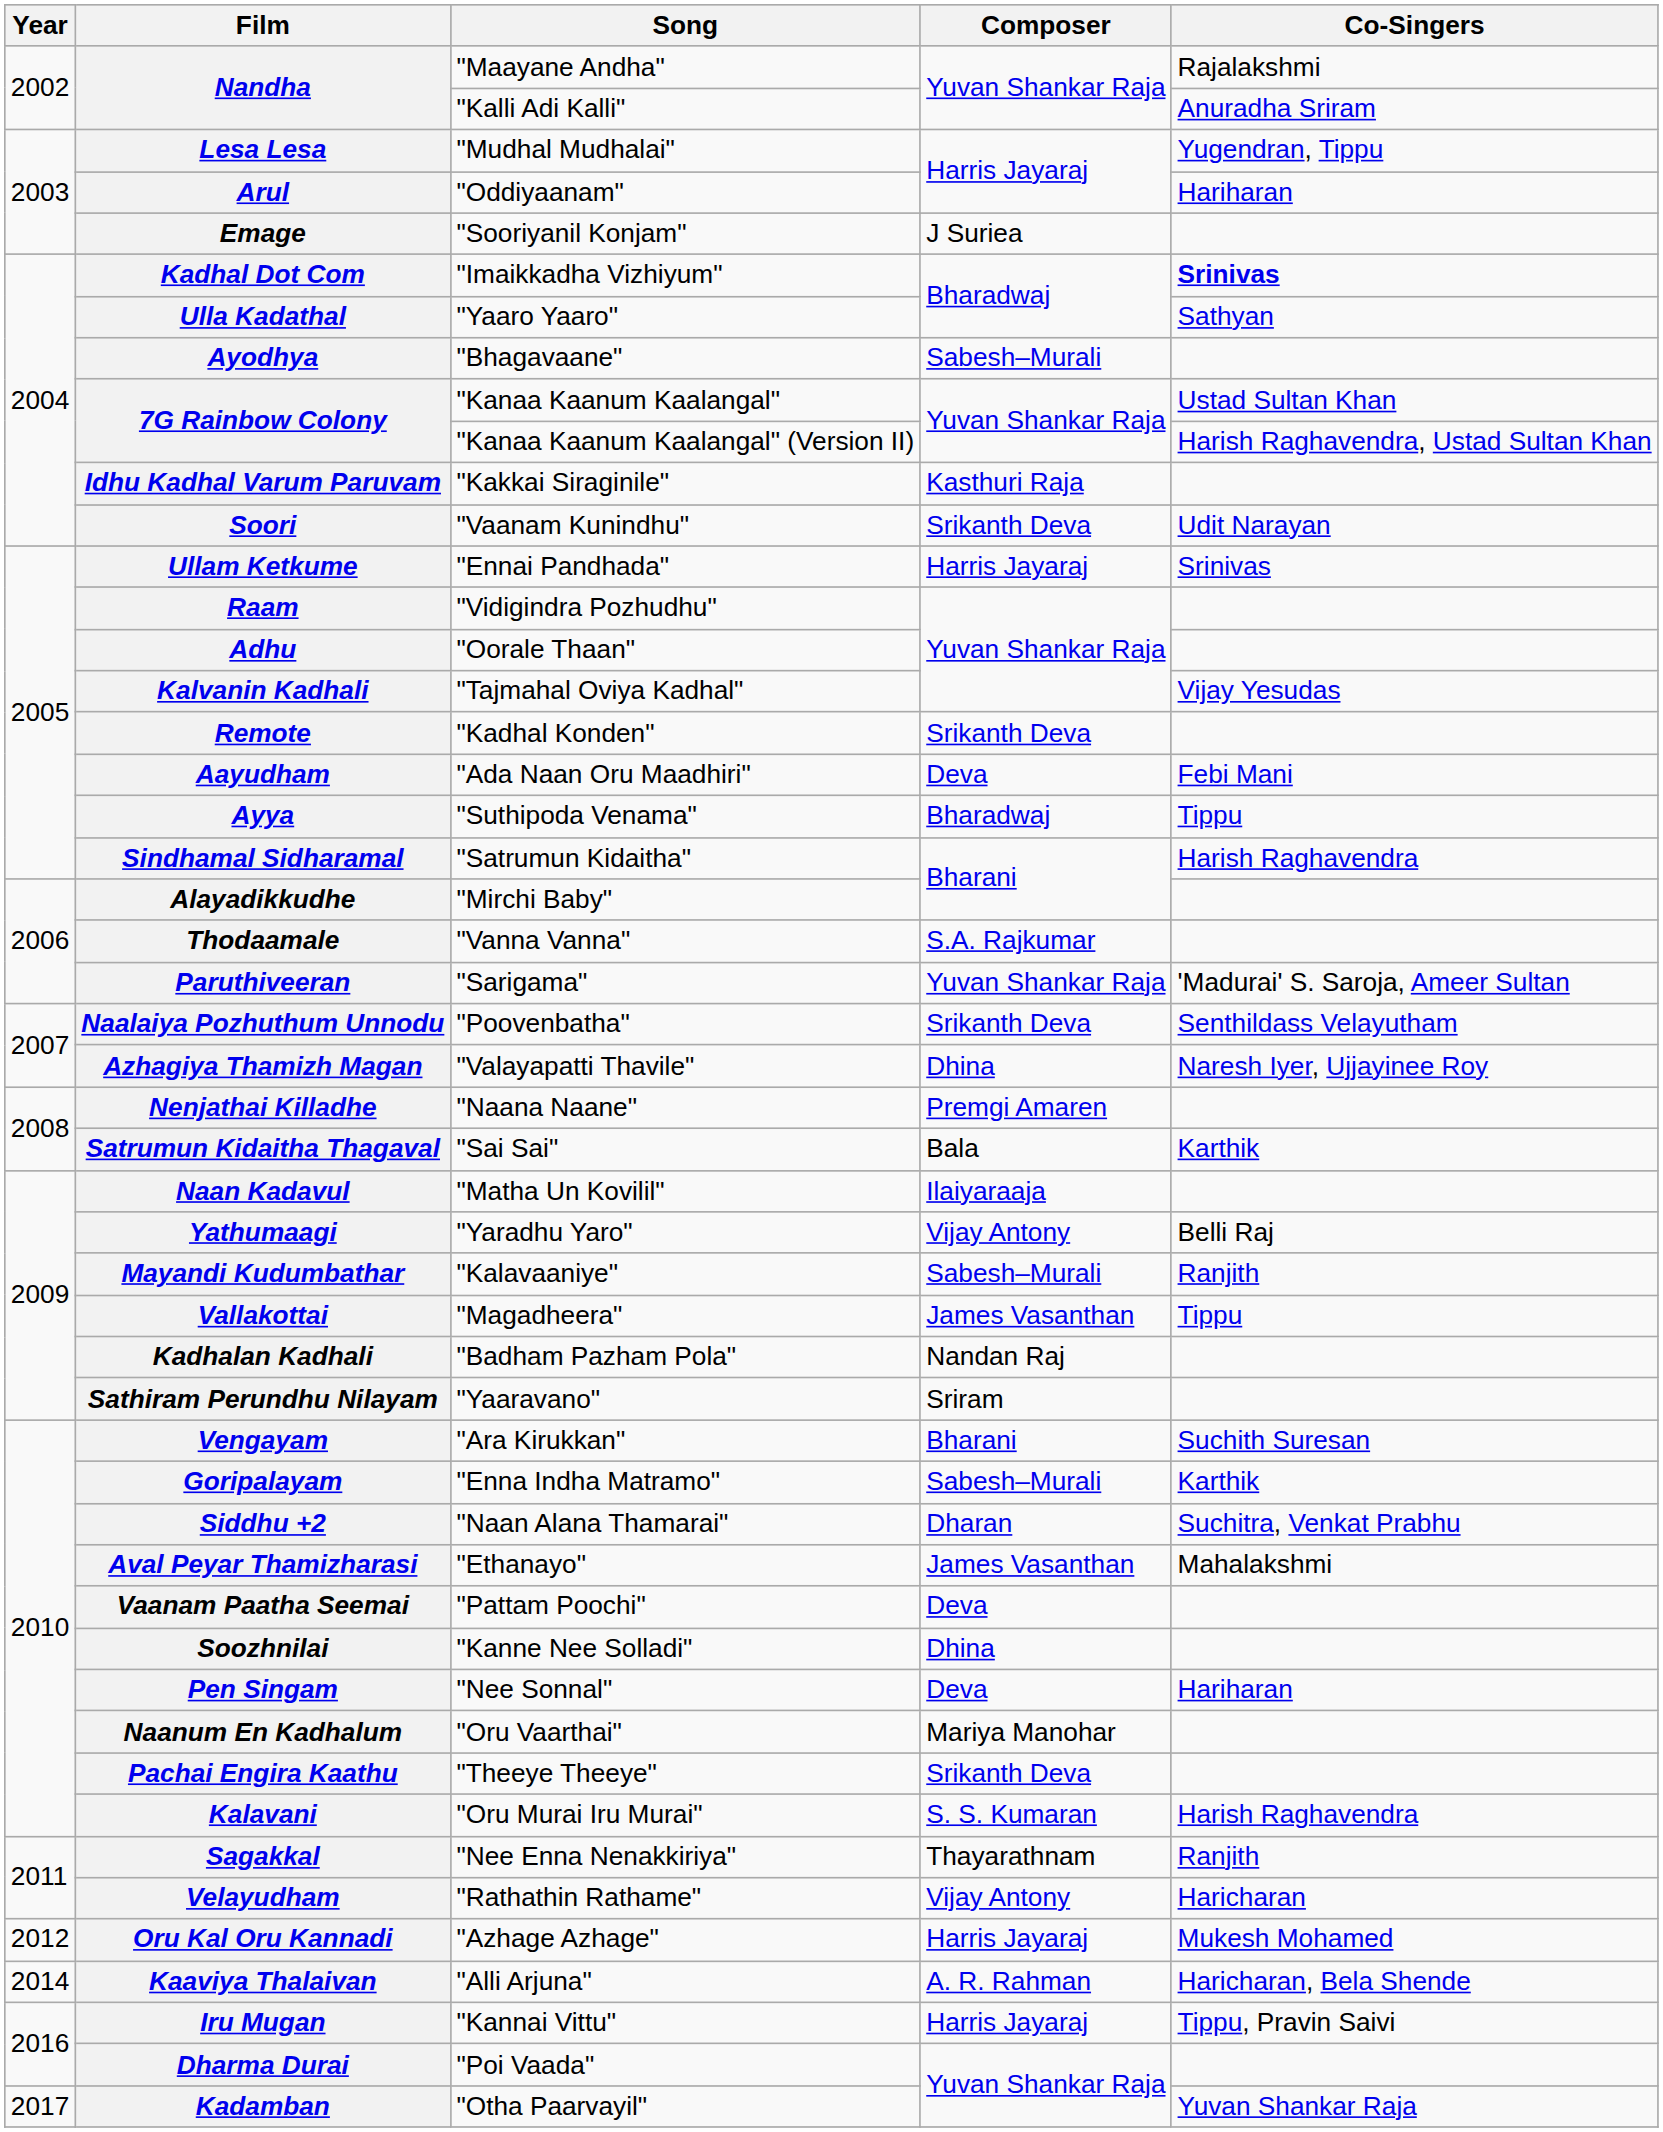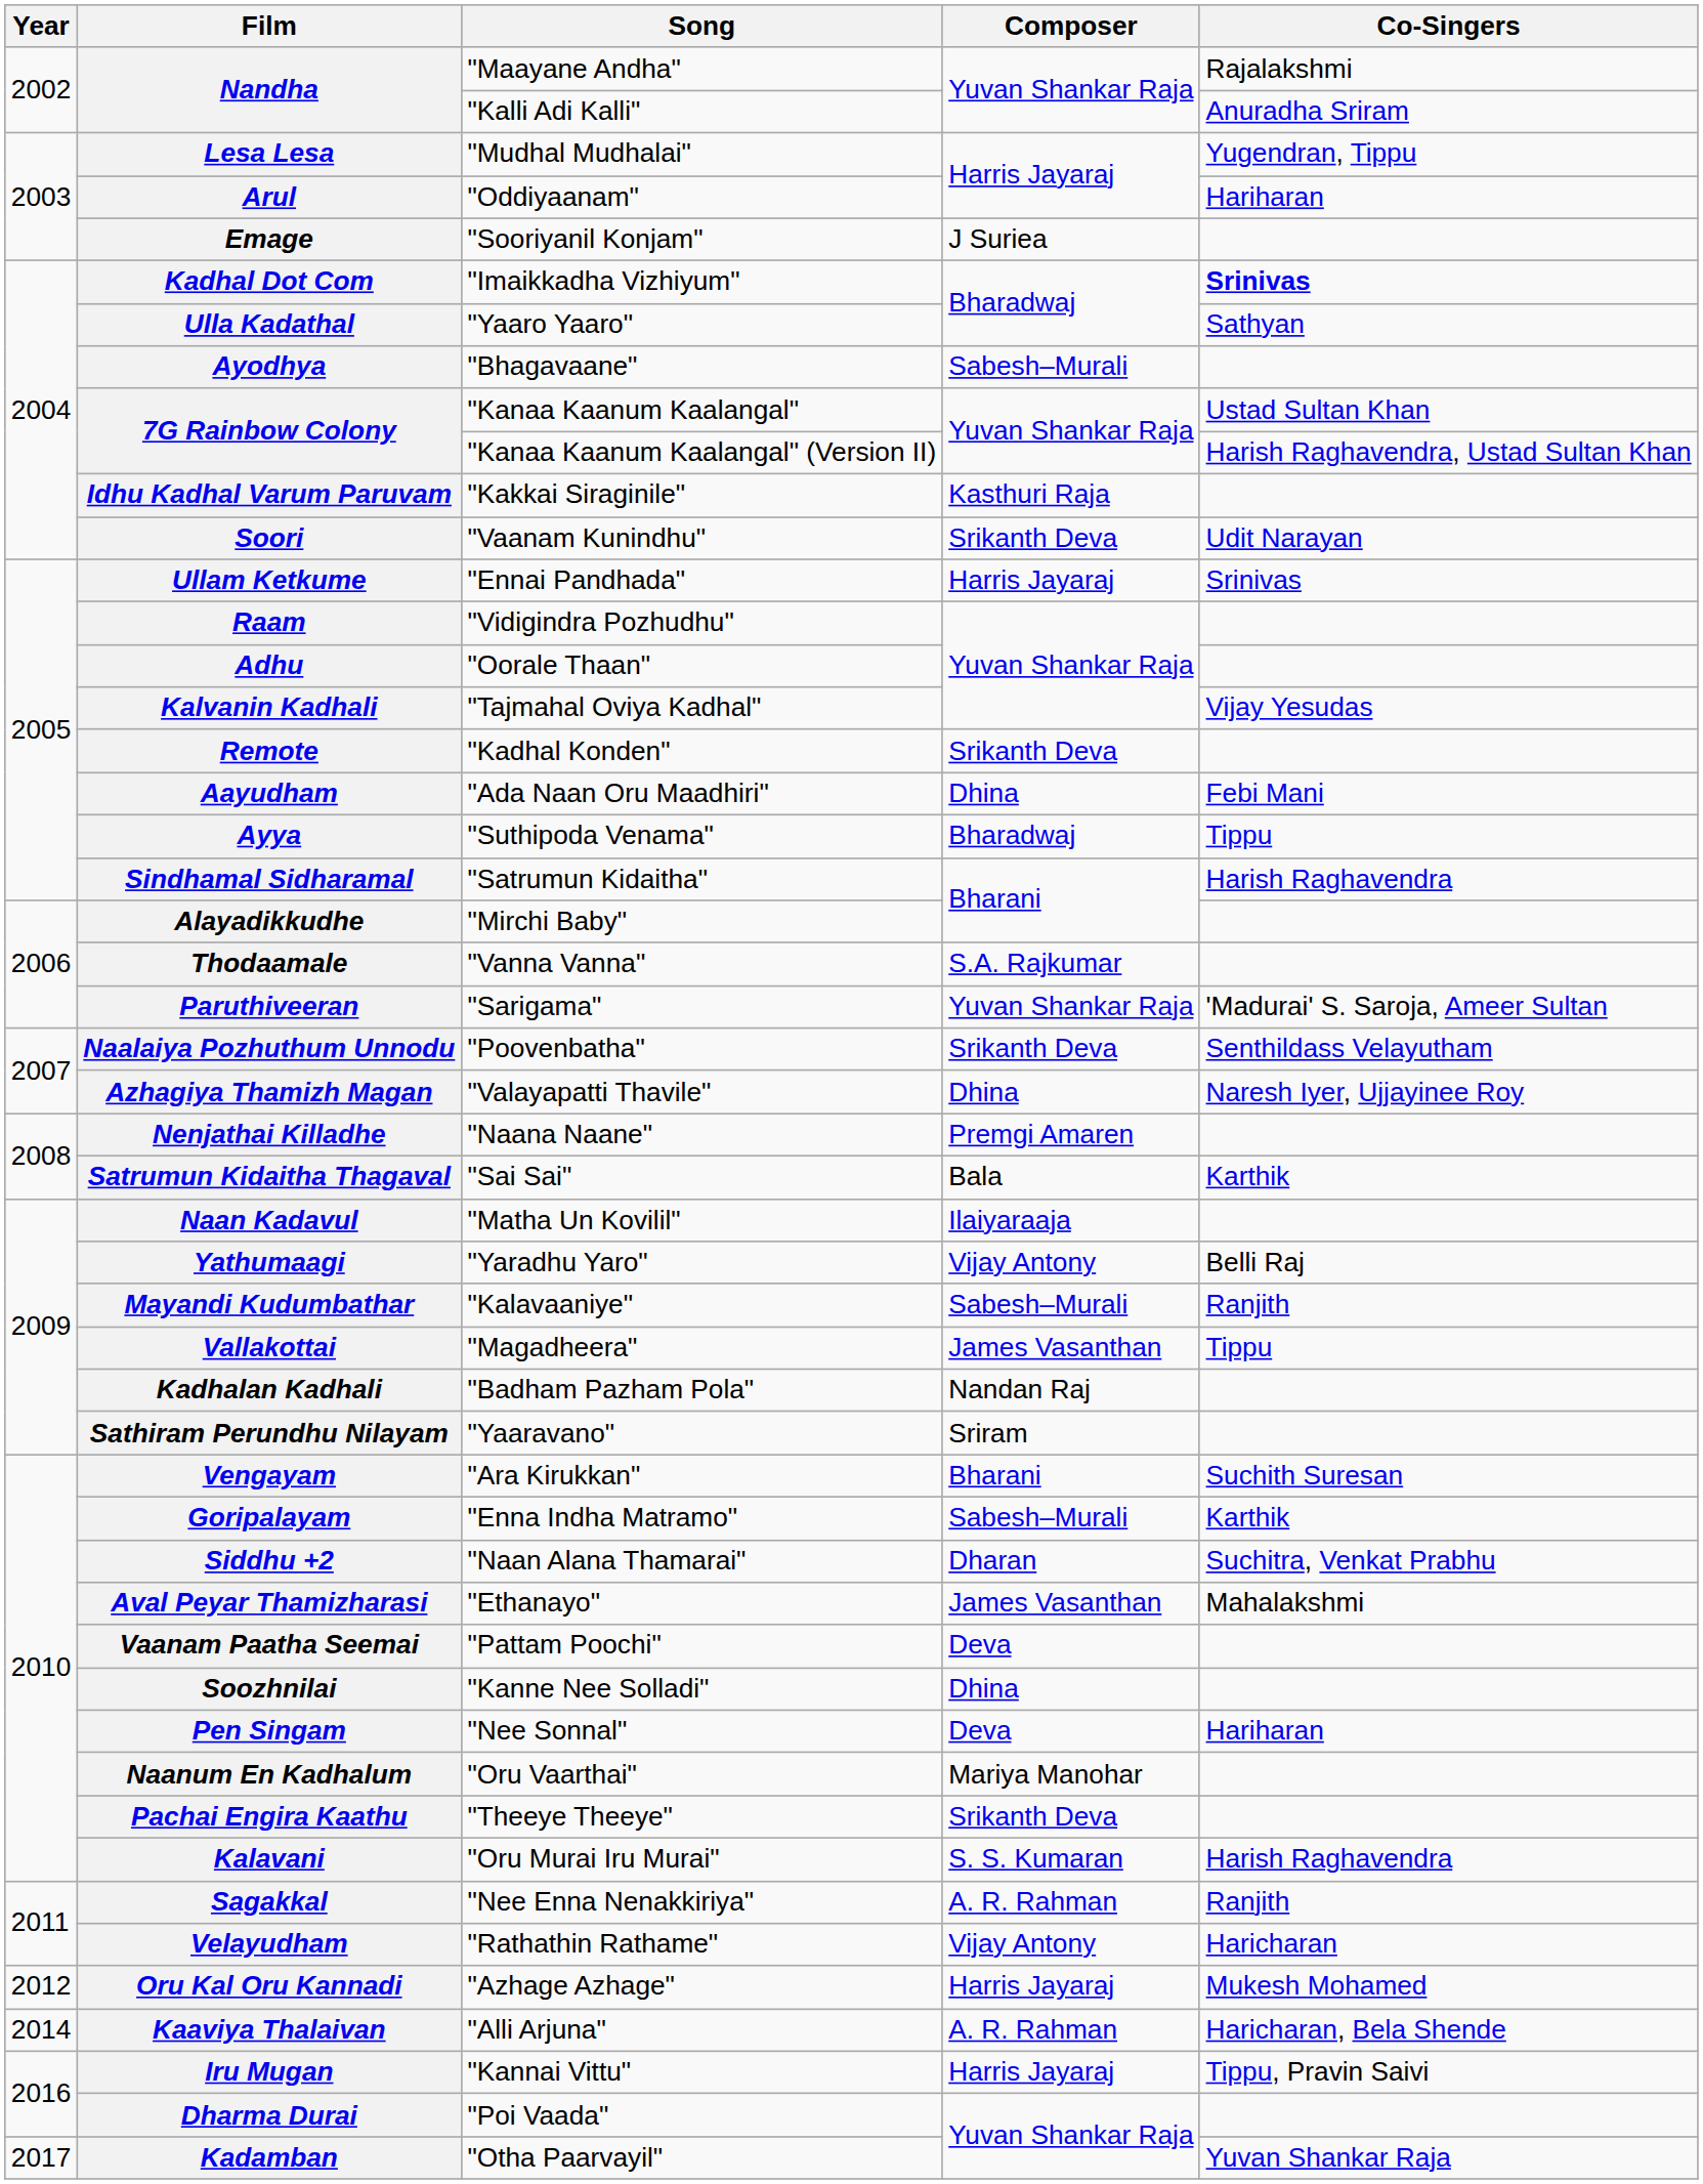 <table class="wikitable">
 <tr>
 <th>Year</th>
 <th>Film</th>
 <th>Song</th>
 <th>Composer</th>
 <th>Co-Singers</th>
 </tr>
 <tr>
 <td rowspan="2">2002</td>
 <th rowspan="2"><em><a href='#'>Nandha</a></em></th>
 <td>"Maayane Andha"</td>
 <td rowspan="2"><a href='#'>Yuvan Shankar Raja</a></td>
 <td>Rajalakshmi</td>
 </tr>
 <tr>
 <td>"Kalli Adi Kalli"</td>
 <td><a href='#'>Anuradha Sriram</a></td>
 </tr>
 <tr>
 <td rowspan="3">2003</td>
 <th><em><a href='#'>Lesa Lesa</a></em></th>
 <td>"Mudhal Mudhalai"</td>
 <td rowspan="2"><a href='#'>Harris Jayaraj</a></td>
 <td><a href='#'>Yugendran</a>, <a href='#'>Tippu</a></td>
 </tr>
 <tr>
 <th><a href='#'><em>Arul</em></a></th>
 <td>"Oddiyaanam"</td>
 <td><a href='#'>Hariharan</a></td>
 </tr>
 <tr>
 <th><em>Emage</em></th>
 <td>"Sooriyanil Konjam"</td>
 <td>J Suriea</td>
 <td></td>
 </tr>
 <tr>
 <td rowspan="7">2004</td>
 <th><em><a href='#'>Kadhal Dot Com</a></em></th>
 <td>"Imaikkadha Vizhiyum"</td>
 <td rowspan="2"><a href='#'>Bharadwaj</a></td>
 <td><strong><a href='#'>Srinivas</a></strong></td>
 </tr>
 <tr>
 <th><em><a href='#'>Ulla Kadathal</a></em></th>
 <td>"Yaaro Yaaro"</td>
 <td><a href='#'>Sathyan</a></td>
 </tr>
 <tr>
 <th><em><a href='#'>Ayodhya</a></em></th>
 <td>"Bhagavaane"</td>
 <td><a href='#'>Sabesh–Murali</a></td>
 <td></td>
 </tr>
 <tr>
 <th rowspan="2"><em><a href='#'>7G Rainbow Colony</a></em></th>
 <td>"Kanaa Kaanum Kaalangal"</td>
 <td rowspan="2"><a href='#'>Yuvan Shankar Raja</a></td>
 <td><a href='#'>Ustad Sultan Khan</a></td>
 </tr>
 <tr>
 <td>"Kanaa Kaanum Kaalangal" (Version II)</td>
 <td><a href='#'>Harish Raghavendra</a>, <a href='#'>Ustad Sultan Khan</a></td>
 </tr>
 <tr>
 <th><em><a href='#'>Idhu Kadhal Varum Paruvam</a></em></th>
 <td>"Kakkai Siraginile"</td>
 <td><a href='#'>Kasthuri Raja</a></td>
 <td></td>
 </tr>
 <tr>
 <th><a href='#'><em>Soori</em></a></th>
 <td>"Vaanam Kunindhu"</td>
 <td><a href='#'>Srikanth Deva</a></td>
 <td><a href='#'>Udit Narayan</a></td>
 </tr>
 <tr>
 <td rowspan="8">2005</td>
 <th><em><a href='#'>Ullam Ketkume</a></em></th>
 <td>"Ennai Pandhada"</td>
 <td><a href='#'>Harris Jayaraj</a></td>
 <td><a href='#'>Srinivas</a></td>
 </tr>
 <tr>
 <th><a href='#'><em>Raam</em></a></th>
 <td>"Vidigindra Pozhudhu"</td>
 <td rowspan="3"><a href='#'>Yuvan Shankar Raja</a></td>
 <td></td>
 </tr>
 <tr>
 <th><em><a href='#'>Adhu</a></em></th>
 <td>"Oorale Thaan"</td>
 <td></td>
 </tr>
 <tr>
 <th><a href='#'><em>Kalvanin Kadhali</em></a></th>
 <td>"Tajmahal Oviya Kadhal"</td>
 <td><a href='#'>Vijay Yesudas</a></td>
 </tr>
 <tr>
 <th><em><a href='#'>Remote</a></em></th>
 <td>"Kadhal Konden"</td>
 <td><a href='#'>Srikanth Deva</a></td>
 <td></td>
 </tr>
 <tr>
 <th><a href='#'><em>Aayudham</em></a></th>
 <td>"Ada Naan Oru Maadhiri"</td>
-<td><a href='#'>Deva</a></td>
+<td><a href='#'>Dhina</a></td>
 <td><a href='#'>Febi Mani</a></td>
 </tr>
 <tr>
 <th><a href='#'><em>Ayya</em></a></th>
 <td>"Suthipoda Venama"</td>
 <td><a href='#'>Bharadwaj</a></td>
 <td><a href='#'>Tippu</a></td>
 </tr>
 <tr>
 <th><em><a href='#'>Sindhamal Sidharamal</a></em></th>
 <td>"Satrumun Kidaitha"</td>
 <td rowspan="2"><a href='#'>Bharani</a></td>
 <td><a href='#'>Harish Raghavendra</a></td>
 </tr>
 <tr>
 <td rowspan="3">2006</td>
 <th><em>Alayadikkudhe</em></th>
 <td>"Mirchi Baby"</td>
 <td></td>
 </tr>
 <tr>
 <th><em>Thodaamale</em></th>
 <td>"Vanna Vanna"</td>
 <td><a href='#'>S.A. Rajkumar</a></td>
 <td></td>
 </tr>
 <tr>
 <th><em><a href='#'>Paruthiveeran</a></em></th>
 <td>"Sarigama"</td>
 <td><a href='#'>Yuvan Shankar Raja</a></td>
 <td>'Madurai' S. Saroja, <a href='#'>Ameer Sultan</a></td>
 </tr>
 <tr>
 <td rowspan="2">2007</td>
 <th><em><a href='#'>Naalaiya Pozhuthum Unnodu</a></em></th>
 <td>"Poovenbatha"</td>
 <td><a href='#'>Srikanth Deva</a></td>
 <td><a href='#'>Senthildass Velayutham</a></td>
 </tr>
 <tr>
 <th><em><a href='#'>Azhagiya Thamizh Magan</a></em></th>
 <td>"Valayapatti Thavile"</td>
 <td><a href='#'>Dhina</a></td>
 <td><a href='#'>Naresh Iyer</a>, <a href='#'>Ujjayinee Roy</a></td>
 </tr>
 <tr>
 <td rowspan="2">2008</td>
 <th><a href='#'><em>Nenjathai Killadhe</em></a></th>
 <td>"Naana Naane"</td>
 <td><a href='#'>Premgi Amaren</a></td>
 <td></td>
 </tr>
 <tr>
 <th><em><a href='#'>Satrumun Kidaitha Thagaval</a></em></th>
 <td>"Sai Sai"</td>
 <td>Bala</td>
 <td><a href='#'>Karthik</a></td>
 </tr>
 <tr>
 <td rowspan="6">2009</td>
 <th><em><a href='#'>Naan Kadavul</a></em></th>
 <td>"Matha Un Kovilil"</td>
 <td><a href='#'>Ilaiyaraaja</a></td>
 <td></td>
 </tr>
 <tr>
 <th><em><a href='#'>Yathumaagi</a></em></th>
 <td>"Yaradhu Yaro"</td>
 <td><a href='#'>Vijay Antony</a></td>
 <td>Belli Raj</td>
 </tr>
 <tr>
 <th><em><a href='#'>Mayandi Kudumbathar</a></em></th>
 <td>"Kalavaaniye"</td>
 <td><a href='#'>Sabesh–Murali</a></td>
 <td><a href='#'>Ranjith</a></td>
 </tr>
 <tr>
 <th><a href='#'><em>Vallakottai</em></a></th>
 <td>"Magadheera"</td>
 <td><a href='#'>James Vasanthan</a></td>
 <td><a href='#'>Tippu</a></td>
 </tr>
 <tr>
 <th><em>Kadhalan Kadhali</em></th>
 <td>"Badham Pazham Pola"</td>
 <td>Nandan Raj</td>
 <td></td>
 </tr>
 <tr>
 <th><em>Sathiram Perundhu Nilayam</em></th>
 <td>"Yaaravano"</td>
 <td>Sriram</td>
 <td></td>
 </tr>
 <tr>
 <td rowspan="10">2010</td>
 <th><em><a href='#'>Vengayam</a></em></th>
 <td>"Ara Kirukkan"</td>
 <td><a href='#'>Bharani</a></td>
 <td><a href='#'>Suchith Suresan</a></td>
 </tr>
 <tr>
 <th><em><a href='#'>Goripalayam</a></em></th>
 <td>"Enna Indha Matramo"</td>
 <td><a href='#'>Sabesh–Murali</a></td>
 <td><a href='#'>Karthik</a></td>
 </tr>
 <tr>
 <th><em><a href='#'>Siddhu +2</a></em></th>
 <td>"Naan Alana Thamarai"</td>
 <td><a href='#'>Dharan</a></td>
 <td><a href='#'>Suchitra</a>, <a href='#'>Venkat Prabhu</a></td>
 </tr>
 <tr>
 <th><em><a href='#'>Aval Peyar Thamizharasi</a></em></th>
 <td>"Ethanayo"</td>
 <td><a href='#'>James Vasanthan</a></td>
 <td>Mahalakshmi</td>
 </tr>
 <tr>
 <th><em>Vaanam Paatha Seemai</em></th>
 <td>"Pattam Poochi"</td>
 <td><a href='#'>Deva</a></td>
 <td></td>
 </tr>
 <tr>
 <th><em>Soozhnilai</em></th>
 <td>"Kanne Nee Solladi"</td>
 <td><a href='#'>Dhina</a></td>
 <td></td>
 </tr>
 <tr>
 <th><em><a href='#'>Pen Singam</a></em></th>
 <td>"Nee Sonnal"</td>
 <td><a href='#'>Deva</a></td>
 <td><a href='#'>Hariharan</a></td>
 </tr>
 <tr>
 <th><em>Naanum En Kadhalum</em></th>
 <td>"Oru Vaarthai"</td>
 <td>Mariya Manohar</td>
 <td></td>
 </tr>
 <tr>
 <th><em><a href='#'>Pachai Engira Kaathu</a></em></th>
 <td>"Theeye Theeye"</td>
 <td><a href='#'>Srikanth Deva</a></td>
 <td></td>
 </tr>
 <tr>
 <th><em><a href='#'>Kalavani</a></em></th>
 <td>"Oru Murai Iru Murai"</td>
 <td><a href='#'>S. S. Kumaran</a></td>
 <td><a href='#'>Harish Raghavendra</a></td>
 </tr>
 <tr>
 <td rowspan="2">2011</td>
 <th><em><a href='#'>Sagakkal</a></em></th>
 <td>"Nee Enna Nenakkiriya"</td>
-<td>Thayarathnam</td>
+<td><a href='#'>A. R. Rahman</a></td>
 <td><a href='#'>Ranjith</a></td>
 </tr>
 <tr>
 <th><em><a href='#'>Velayudham</a></em></th>
 <td>"Rathathin Rathame"</td>
 <td><a href='#'>Vijay Antony</a></td>
 <td><a href='#'>Haricharan</a></td>
 </tr>
 <tr>
 <td>2012</td>
 <th><em><a href='#'>Oru Kal Oru Kannadi</a></em></th>
 <td>"Azhage Azhage"</td>
 <td><a href='#'>Harris Jayaraj</a></td>
 <td><a href='#'>Mukesh Mohamed</a></td>
 </tr>
 <tr>
 <td>2014</td>
 <th><a href='#'><em>Kaaviya Thalaivan</em></a></th>
 <td>"Alli Arjuna"</td>
 <td><a href='#'>A. R. Rahman</a></td>
 <td><a href='#'>Haricharan</a>, <a href='#'>Bela Shende</a></td>
 </tr>
 <tr>
 <td rowspan="2">2016</td>
 <th><em><a href='#'>Iru Mugan</a></em></th>
 <td>"Kannai Vittu"</td>
 <td><a href='#'>Harris Jayaraj</a></td>
 <td><a href='#'>Tippu</a>, Pravin Saivi</td>
 </tr>
 <tr>
 <th><a href='#'><em>Dharma Durai</em></a></th>
 <td>"Poi Vaada"</td>
 <td rowspan="2"><a href='#'>Yuvan Shankar Raja</a></td>
 <td></td>
 </tr>
 <tr>
 <td>2017</td>
 <th><em><a href='#'>Kadamban</a></em></th>
 <td>"Otha Paarvayil"</td>
 <td><a href='#'>Yuvan Shankar Raja</a></td>
 </tr>
 </table>
